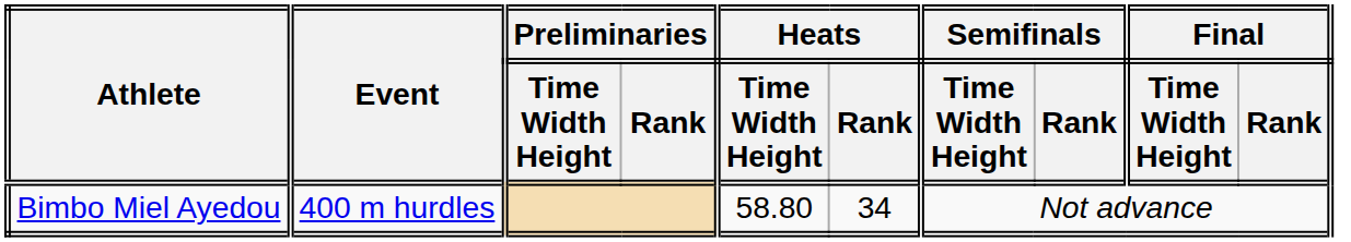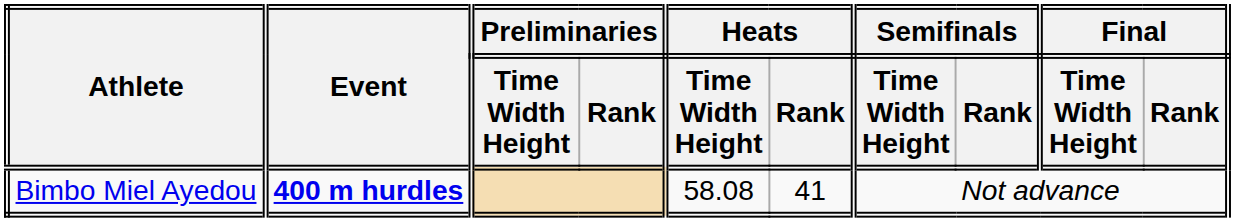 <table class=wikitable style="font-size:90%; border: double;">
 <tr>
 <th rowspan="2" style="border-right:double">Athlete</th>
 <th rowspan="2" style="border-right:double">Event</th>
 <th colspan="2" style="border-right:double; border-bottom:double;">Preliminaries</th>
 <th colspan="2" style="border-right:double; border-bottom:double;">Heats</th>
 <th colspan="2" style="border-right:double; border-bottom:double;">Semifinals</th>
 <th colspan="2" style="border-right:double; border-bottom:double;">Final</th>
 </tr>
 <tr>
 <th>Time<br>Width<br>Height</th>
 <th style="border-right:double">Rank</th>
 <th>Time<br>Width<br>Height</th>
 <th style="border-right:double">Rank</th>
 <th>Time<br>Width<br>Height</th>
 <th style="border-right:double">Rank</th>
 <th>Time<br>Width<br>Height</th>
 <th style="border-right:double">Rank</th>
 </tr>
 <tr style="border-top: double;">
 <td style="border-right:double"><a href='#'>Bimbo Miel Ayedou</a></td>
-<td style="border-right:double"><a href='#'>400 m hurdles</a></td>
+<td style="border-right:double"><strong><a href='#'>400 m hurdles</a></strong></td>
 <td style="border-right:double" colspan= 2 bgcolor="wheat"></td>
-<td align=center>58.80</td>
-<td style="border-right:double" align=center>34</td>
+<td align=center>58.08</td>
+<td style="border-right:double" align=center>41</td>
 <td align=center style="border-right:double" colspan=4><em>Not advance</em></td>
 </tr>
 </table>
